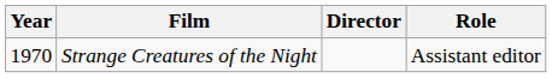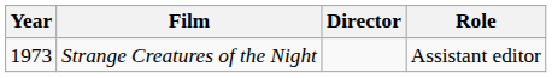 <table class="wikitable">
 <tr>
 <th>Year</th>
 <th>Film</th>
 <th>Director</th>
 <th>Role</th>
 </tr>
 <tr>
-<td>1970</td>
+<td>1973</td>
 <td><em>Strange Creatures of the Night</em></td>
 <td></td>
 <td>Assistant editor</td>
 </tr>
 </table>
